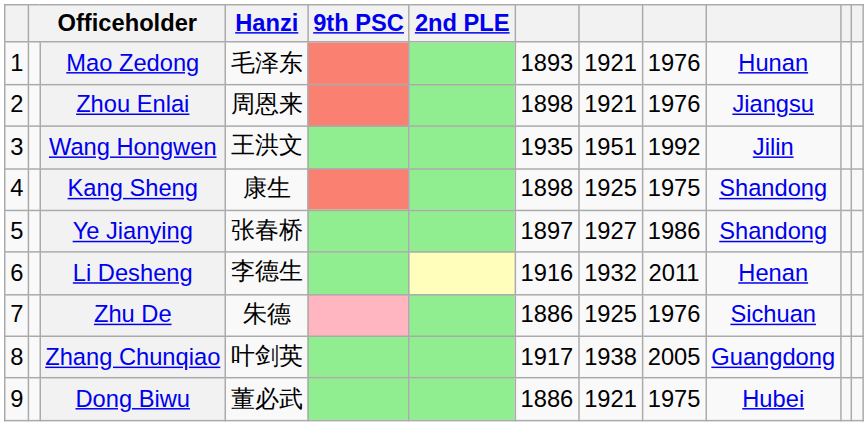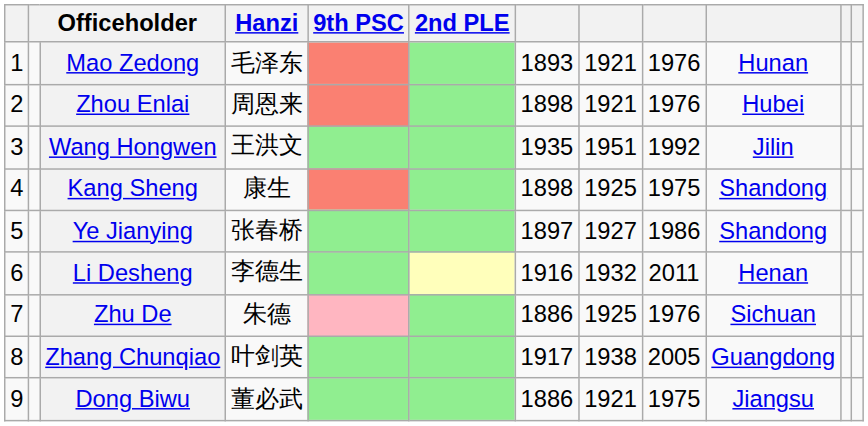 <table class="wikitable sortable" style=text-align:center>
 <tr>
 <th scope=col></th>
 <th scope=col colspan="2">Officeholder</th>
 <th scope=col><a href='#'>Hanzi</a></th>
 <th scope=col><a href='#'>9th PSC</a></th>
 <th scope=col><a href='#'>2nd PLE</a></th>
 <th scope=col></th>
 <th scope=col></th>
 <th scope=col></th>
 <th scope=col></th>
 <th scope=col></th>
 <th scope=col class="unsortable"></th>
 </tr>
 <tr>
 <td>1</td>
 <td></td>
 <th align="center" scope="row" style="font-weight:normal;"><a href='#'>Mao Zedong</a></th>
 <td data-sort-value="4">毛泽东</td>
 <td bgcolor = Salmon></td>
 <td bgcolor = LightGreen></td>
 <td>1893</td>
 <td>1921</td>
 <td>1976</td>
 <td><a href='#'>Hunan</a></td>
 <td></td>
 <td></td>
 </tr>
 <tr>
 <td>2</td>
 <td></td>
 <th align="center" scope="row" style="font-weight:normal;"><a href='#'>Zhou Enlai</a></th>
 <td data-sort-value="128">周恩来</td>
 <td bgcolor = Salmon></td>
 <td bgcolor = LightGreen></td>
 <td>1898</td>
 <td>1921</td>
 <td>1976</td>
-<td><a href='#'>Jiangsu</a></td>
+<td><a href='#'>Hubei</a></td>
 <td></td>
 <td></td>
 </tr>
 <tr>
 <td>3</td>
 <td></td>
 <th align="center" scope="row" style="font-weight:normal;"><a href='#'>Wang Hongwen</a></th>
 <td data-sort-value="15">王洪文</td>
 <td bgcolor = LightGreen></td>
 <td bgcolor = LightGreen></td>
 <td>1935</td>
 <td>1951</td>
 <td>1992</td>
 <td><a href='#'>Jilin</a></td>
 <td></td>
 <td></td>
 </tr>
 <tr>
 <td>4</td>
 <td></td>
 <th align="center" scope="row" style="font-weight:normal;"><a href='#'>Kang Sheng</a></th>
 <td data-sort-value="160">康生</td>
 <td bgcolor = Salmon></td>
 <td bgcolor = LightGreen></td>
 <td>1898</td>
 <td>1925</td>
 <td>1975</td>
 <td><a href='#'>Shandong</a></td>
 <td></td>
 <td></td>
 </tr>
 <tr>
 <td>5</td>
 <td></td>
 <th align="center" scope="row" style="font-weight:normal;"><a href='#'>Ye Jianying</a></th>
 <td data-sort-value="112">张春桥</td>
 <td bgcolor = LightGreen></td>
 <td bgcolor = LightGreen></td>
 <td>1897</td>
 <td>1927</td>
 <td>1986</td>
 <td><a href='#'>Shandong</a></td>
 <td></td>
 <td></td>
 </tr>
 <tr>
 <td>6</td>
 <td></td>
 <th align="center" scope="row" style="font-weight:normal;"><a href='#'>Li Desheng</a></th>
 <td data-sort-value="90">李德生</td>
 <td bgcolor = LightGreen></td>
 <td bgcolor = ffffbb></td>
 <td>1916</td>
 <td>1932</td>
 <td>2011</td>
 <td><a href='#'>Henan</a></td>
 <td></td>
 <td></td>
 </tr>
 <tr>
 <td>7</td>
 <td></td>
 <th align="center" scope="row" style="font-weight:normal;"><a href='#'>Zhu De</a></th>
 <td data-sort-value="53">朱德</td>
 <td bgcolor = LightPink></td>
 <td bgcolor = LightGreen></td>
 <td>1886</td>
 <td>1925</td>
 <td>1976</td>
 <td><a href='#'>Sichuan</a></td>
 <td></td>
 <td></td>
 </tr>
 <tr>
 <td>8</td>
 <td></td>
 <th align="center" scope="row" style="font-weight:normal;"><a href='#'>Zhang Chunqiao</a></th>
 <td data-sort-value="38">叶剑英</td>
 <td bgcolor = LightGreen></td>
 <td bgcolor = LightGreen></td>
 <td>1917</td>
 <td>1938</td>
 <td>2005</td>
 <td><a href='#'>Guangdong</a></td>
 <td></td>
 <td></td>
 </tr>
 <tr>
 <td>9</td>
 <td></td>
 <th align="center" scope="row" style="font-weight:normal;"><a href='#'>Dong Biwu</a></th>
 <td data-sort-value="172">董必武</td>
 <td bgcolor = LightGreen></td>
 <td bgcolor = LightGreen></td>
 <td>1886</td>
 <td>1921</td>
 <td>1975</td>
-<td><a href='#'>Hubei</a></td>
+<td><a href='#'>Jiangsu</a></td>
 <td></td>
 <td></td>
 </tr>
 </table>
